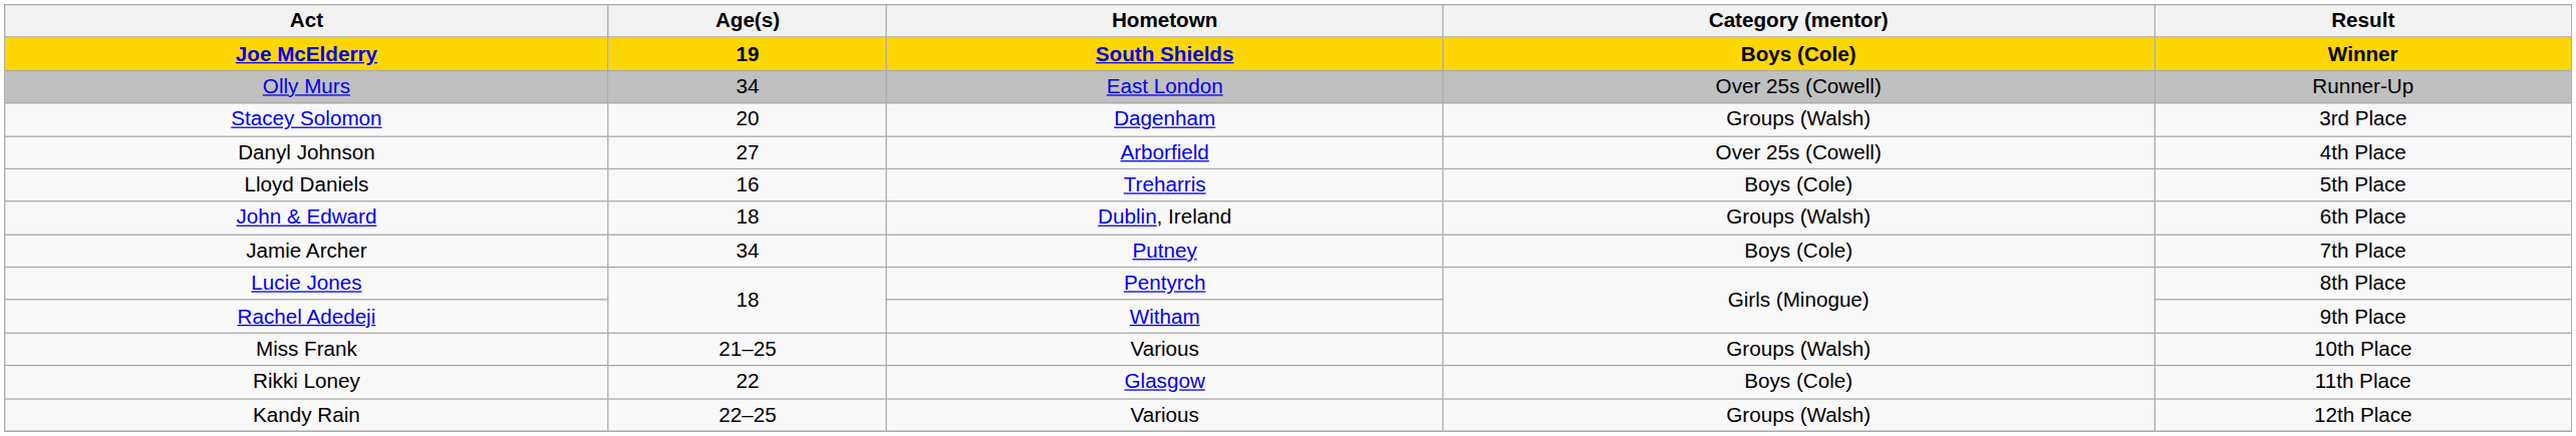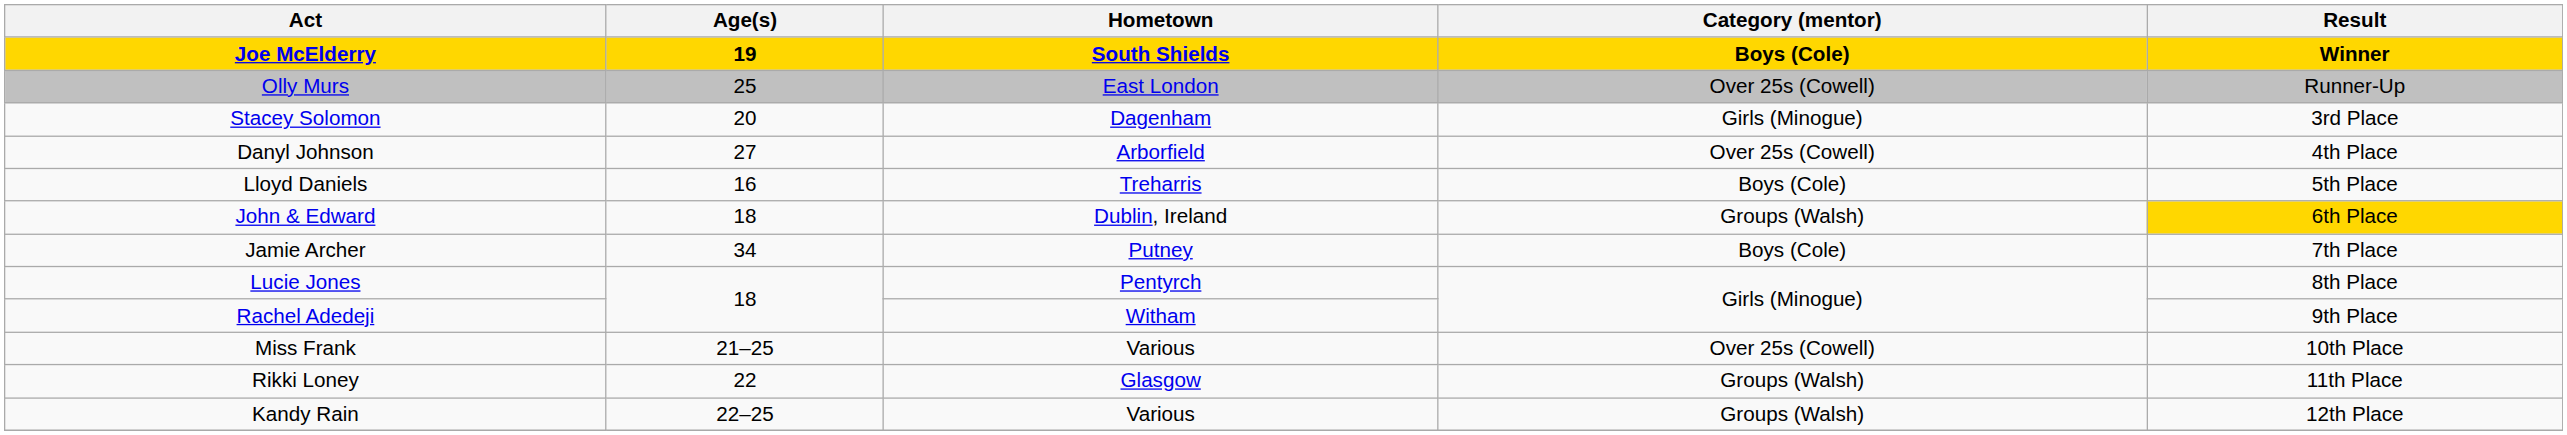 <table class="wikitable sortable" style="width:100%; text-align:center;">
 <tr>
 <th>Act</th>
 <th>Age(s)</th>
 <th>Hometown</th>
 <th>Category (mentor)</th>
 <th>Result</th>
 </tr>
 <tr bgcolor=gold>
 <td><strong><a href='#'>Joe McElderry</a></strong></td>
 <td><strong>19</strong></td>
 <td><strong><a href='#'>South Shields</a></strong></td>
 <td><strong>Boys (Cole)</strong></td>
 <td><strong>Winner</strong></td>
 </tr>
 <tr bgcolor=silver>
 <td><a href='#'>Olly Murs</a></td>
-<td>34</td>
+<td>25</td>
 <td><a href='#'>East London</a></td>
 <td>Over 25s (Cowell)</td>
 <td>Runner-Up</td>
 </tr>
 <tr>
 <td><a href='#'>Stacey Solomon</a></td>
 <td>20</td>
 <td><a href='#'>Dagenham</a></td>
-<td>Groups (Walsh)</td>
+<td>Girls (Minogue)</td>
 <td>3rd Place</td>
 </tr>
 <tr>
 <td>Danyl Johnson</td>
 <td>27</td>
 <td><a href='#'>Arborfield</a></td>
 <td>Over 25s (Cowell)</td>
 <td>4th Place</td>
 </tr>
 <tr>
 <td>Lloyd Daniels</td>
 <td>16</td>
 <td><a href='#'>Treharris</a></td>
 <td>Boys (Cole)</td>
 <td>5th Place</td>
 </tr>
 <tr>
 <td><a href='#'>John & Edward</a></td>
 <td>18</td>
 <td><a href='#'>Dublin</a>, Ireland</td>
 <td>Groups (Walsh)</td>
-<td>6th Place</td>
+<td style="background: gold;">6th Place</td>
 </tr>
 <tr>
 <td>Jamie Archer</td>
 <td>34</td>
 <td><a href='#'>Putney</a></td>
 <td>Boys (Cole)</td>
 <td>7th Place</td>
 </tr>
 <tr>
 <td><a href='#'>Lucie Jones</a></td>
 <td rowspan="2">18</td>
 <td><a href='#'>Pentyrch</a></td>
 <td rowspan=2>Girls (Minogue)</td>
 <td>8th Place</td>
 </tr>
 <tr>
 <td><a href='#'>Rachel Adedeji</a></td>
 <td><a href='#'>Witham</a></td>
 <td>9th Place</td>
 </tr>
 <tr>
 <td>Miss Frank</td>
 <td>21–25</td>
 <td>Various</td>
-<td>Groups (Walsh)</td>
+<td>Over 25s (Cowell)</td>
 <td>10th Place</td>
 </tr>
 <tr>
 <td>Rikki Loney</td>
 <td>22</td>
 <td><a href='#'>Glasgow</a></td>
-<td>Boys (Cole)</td>
+<td>Groups (Walsh)</td>
 <td>11th Place</td>
 </tr>
 <tr>
 <td>Kandy Rain</td>
 <td>22–25</td>
 <td>Various</td>
 <td>Groups (Walsh)</td>
 <td>12th Place</td>
 </tr>
 <tr>
 </tr>
 </table>
